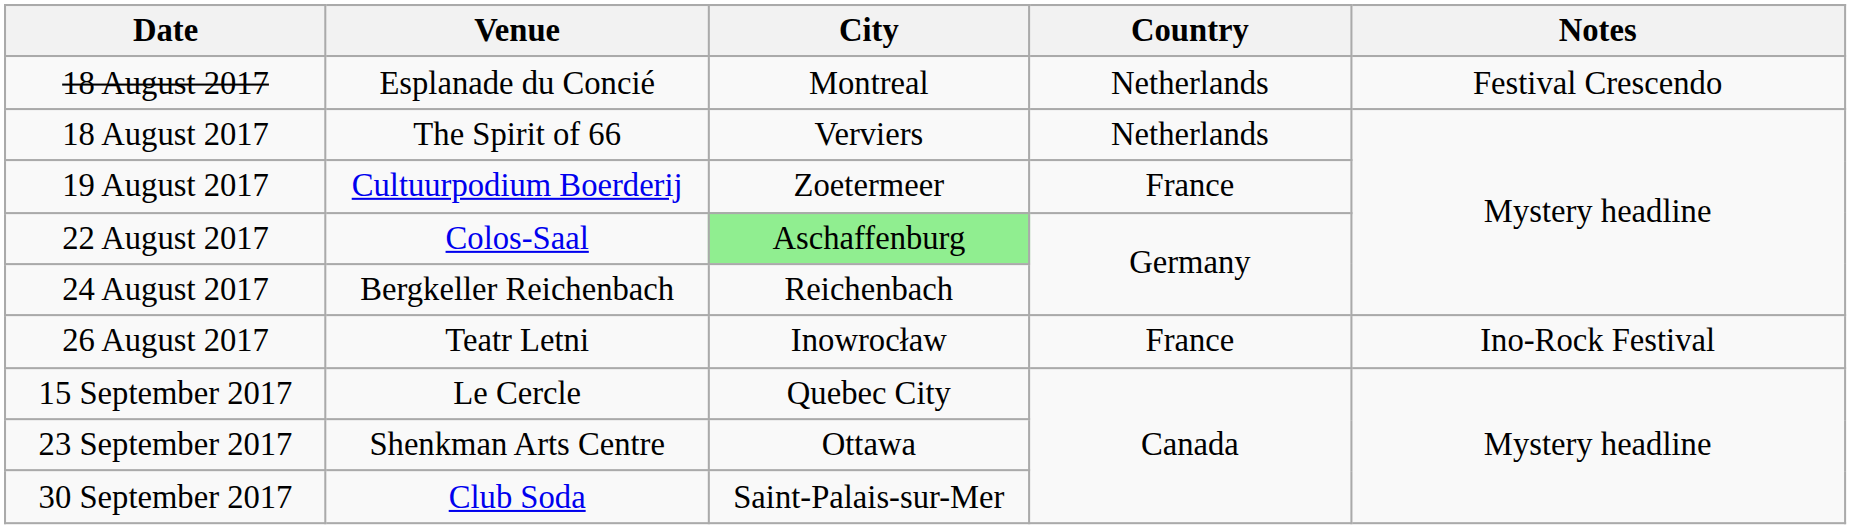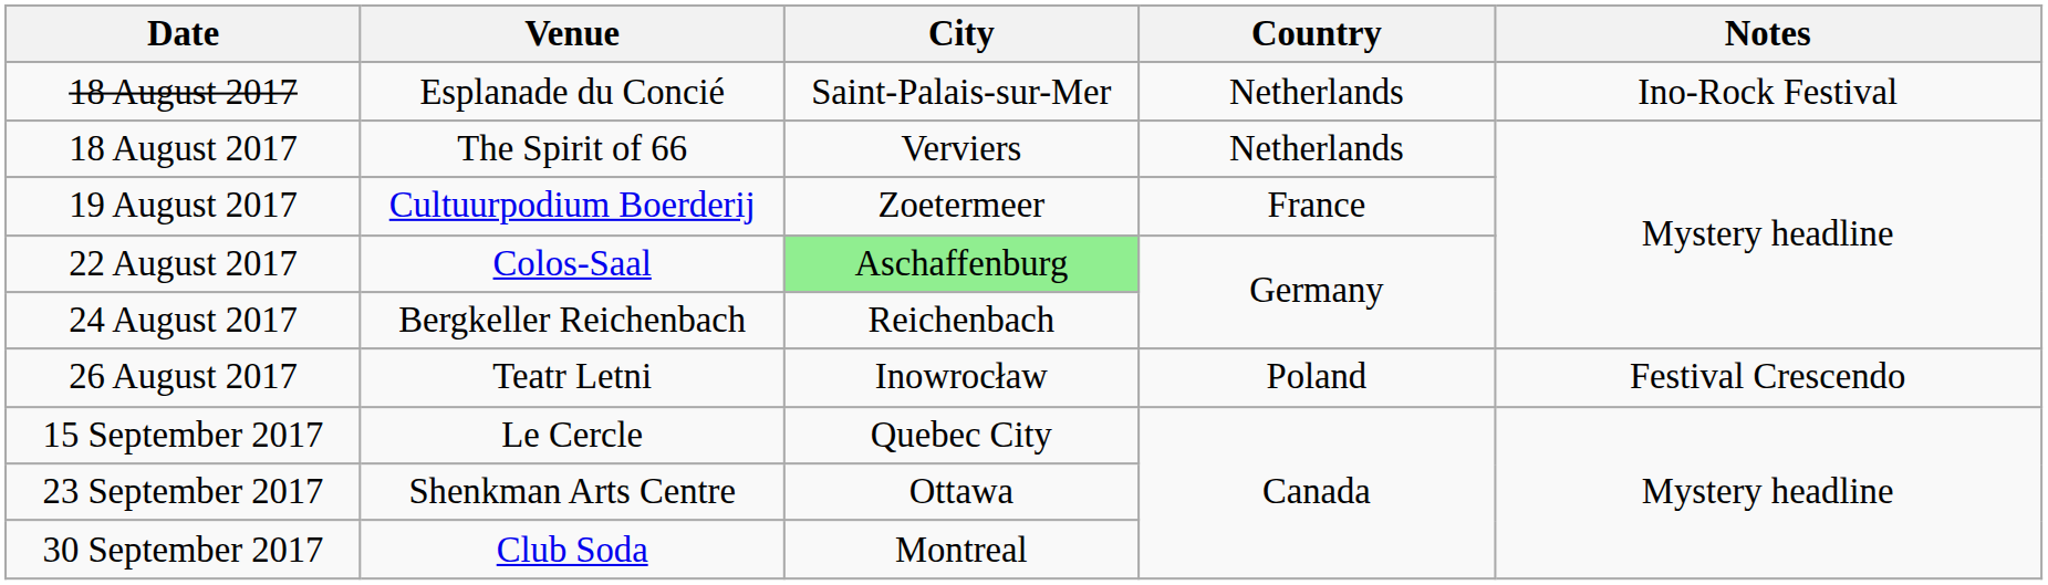 <table class="wikitable" style="text-align:center;">
 <tr>
 <th width="150">Date</th>
 <th width="180">Venue</th>
 <th width="150">City</th>
 <th width="150">Country</th>
 <th width="235">Notes</th>
 </tr>
 <tr>
 <td><s>18 August 2017</s></td>
 <td>Esplanade du Concié</td>
-<td>Montreal</td>
+<td>Saint-Palais-sur-Mer</td>
 <td>Netherlands</td>
-<td>Festival Crescendo</td>
+<td>Ino-Rock Festival</td>
 </tr>
 <tr>
 <td>18 August 2017</td>
 <td>The Spirit of 66</td>
 <td>Verviers</td>
 <td>Netherlands</td>
 <td rowspan="4">Mystery headline</td>
 </tr>
 <tr>
 <td>19 August 2017</td>
 <td><a href='#'>Cultuurpodium Boerderij</a></td>
 <td>Zoetermeer</td>
 <td>France</td>
 </tr>
 <tr>
 <td>22 August 2017</td>
 <td><a href='#'>Colos-Saal</a></td>
 <td style="background: lightgreen;">Aschaffenburg</td>
 <td rowspan="2">Germany</td>
 </tr>
 <tr>
 <td>24 August 2017</td>
 <td>Bergkeller Reichenbach</td>
 <td>Reichenbach</td>
 </tr>
 <tr>
 <td>26 August 2017</td>
 <td>Teatr Letni</td>
 <td>Inowrocław</td>
-<td>France</td>
-<td>Ino-Rock Festival</td>
+<td>Poland</td>
+<td>Festival Crescendo</td>
 </tr>
 <tr>
 <td>15 September 2017</td>
 <td>Le Cercle</td>
 <td>Quebec City</td>
 <td rowspan="3">Canada</td>
 <td rowspan="3">Mystery headline</td>
 </tr>
 <tr>
 <td>23 September 2017</td>
 <td>Shenkman Arts Centre</td>
 <td>Ottawa</td>
 </tr>
 <tr>
 <td>30 September 2017</td>
 <td><a href='#'>Club Soda</a></td>
-<td>Saint-Palais-sur-Mer</td>
+<td>Montreal</td>
 </tr>
 </table>
